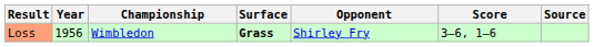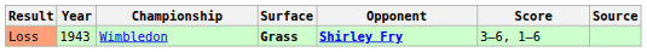 <table class='sortable wikitable'>
 <tr>
 <th style="width:40px">Result</th>
 <th style="width:35px">Year</th>
 <th style="width:160px">Championship</th>
 <th style="width:50px">Surface</th>
 <th style="width:160px">Opponent</th>
 <th style="width:110px" class="unsortable">Score</th>
 <th style="width:20px">Source</th>
 </tr>
 <tr style="background:#cfc;">
 <td style="background:#ffa07a;">Loss</td>
-<td>1956</td>
+<td>1943</td>
 <td><a href='#'>Wimbledon</a></td>
 <td><strong>Grass</strong></td>
-<td> <a href='#'>Shirley Fry</a></td>
+<td><strong> <a href='#'>Shirley Fry</a></strong></td>
 <td>3–6, 1–6</td>
 <td></td>
 </tr>
 </table>
